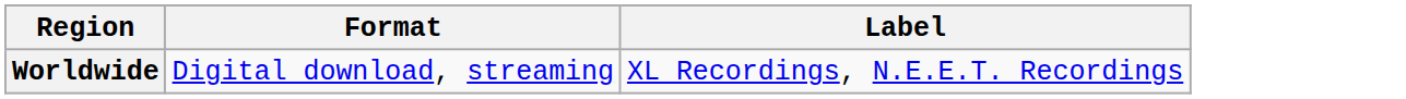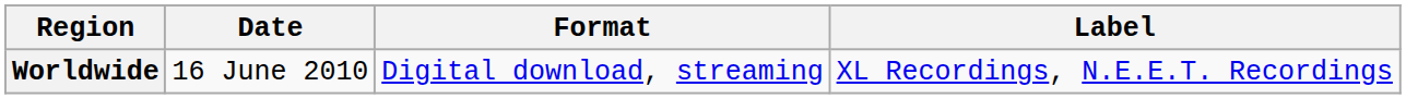 <table class="wikitable plainrowheaders">
 <tr>
 <th scope="col">Region</th>
+<th scope="col">Date</th>
 <th scope="col">Format</th>
 <th scope="col">Label</th>
 </tr>
 <tr>
 <th scope="row">Worldwide</th>
+<td>16 June 2010</td>
 <td><a href='#'>Digital download</a>, <a href='#'>streaming</a></td>
 <td><a href='#'>XL Recordings</a>, <a href='#'>N.E.E.T. Recordings</a></td>
 </tr>
 </table>
